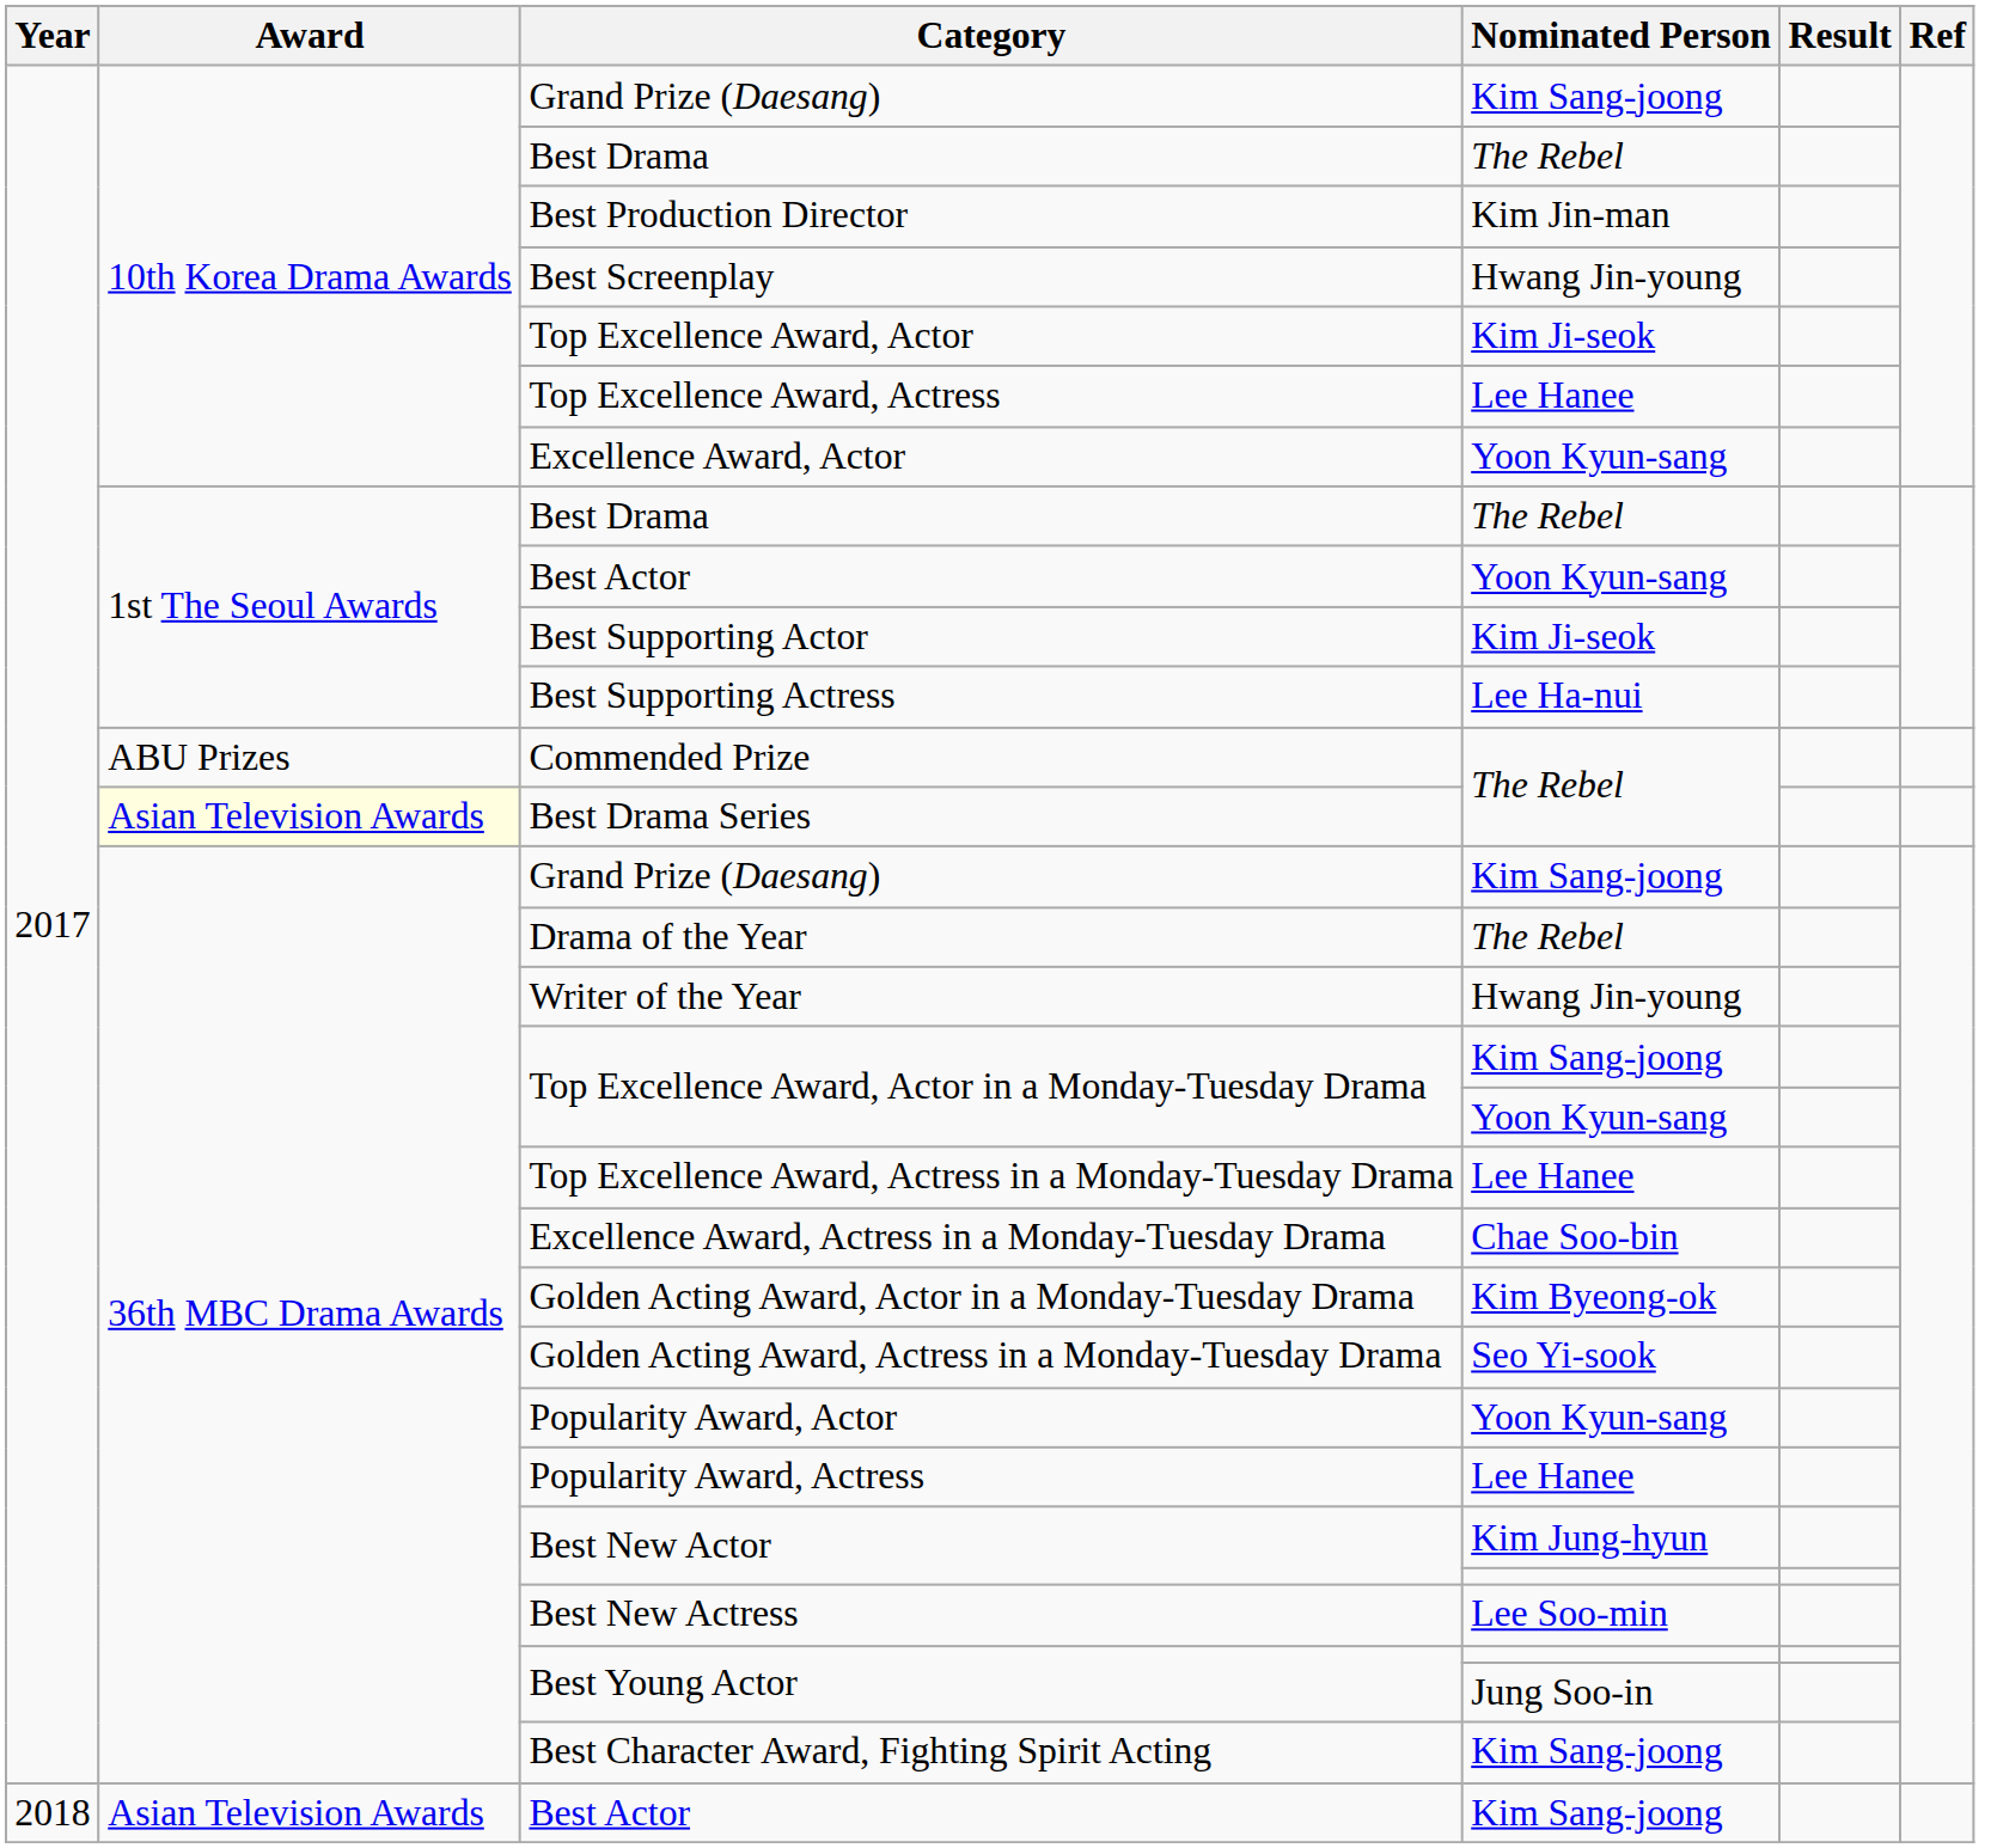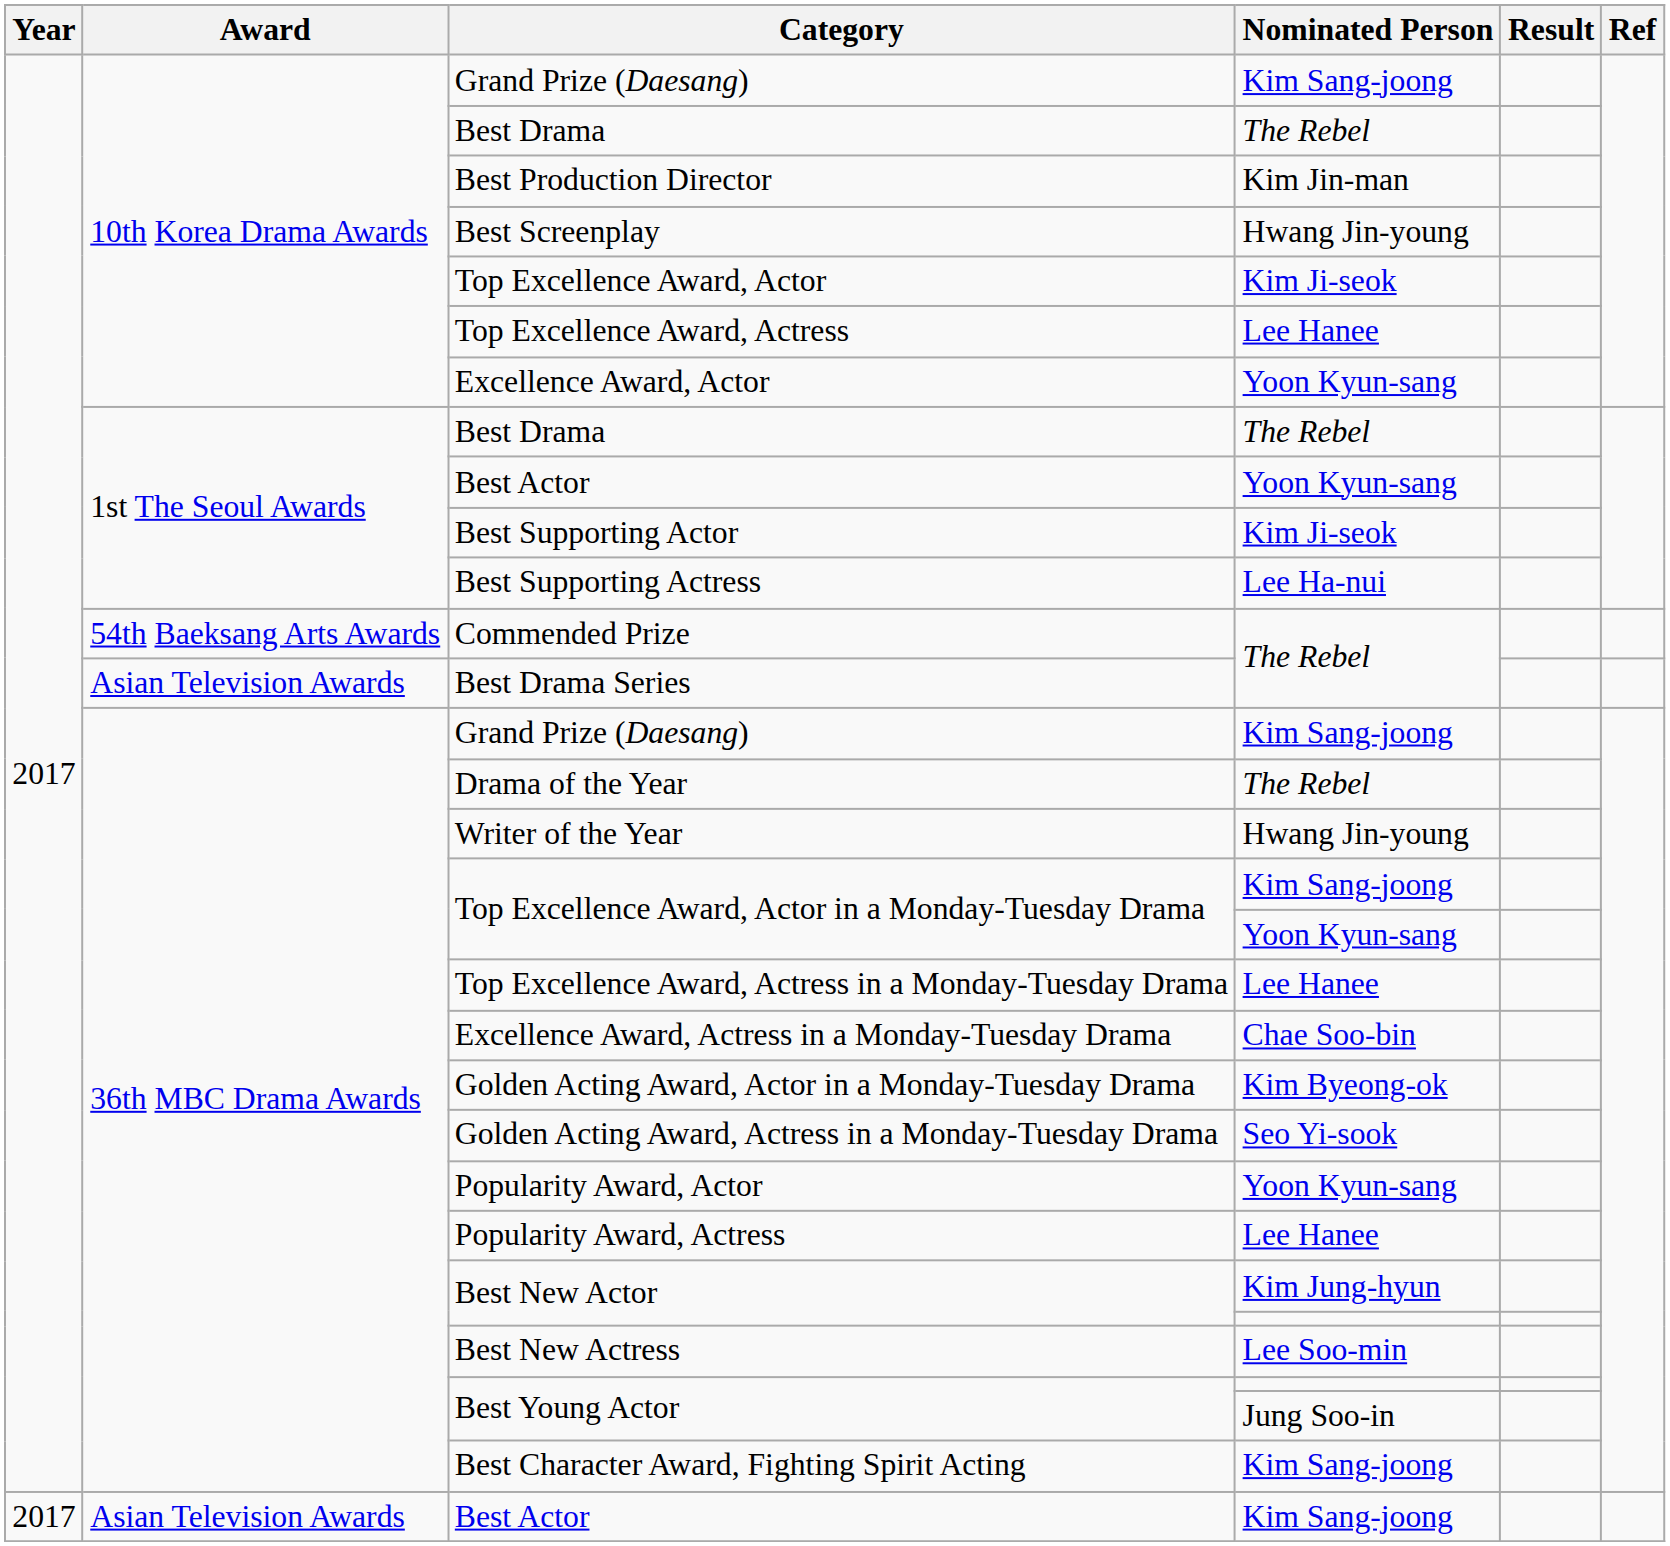 <table class="wikitable sortable">
 <tr>
 <th>Year</th>
 <th>Award</th>
 <th>Category</th>
 <th>Nominated Person</th>
 <th>Result</th>
 <th>Ref</th>
 </tr>
 <tr>
 <td rowspan=30>2017</td>
 <td rowspan=7><a href='#'>10th</a> <a href='#'>Korea Drama Awards</a></td>
 <td>Grand Prize (<em>Daesang</em>)</td>
 <td><a href='#'>Kim Sang-joong</a></td>
 <td></td>
 <td rowspan=7></td>
 </tr>
 <tr>
 <td>Best Drama</td>
 <td><em>The Rebel</em></td>
 <td></td>
 </tr>
 <tr>
 <td>Best Production Director</td>
 <td>Kim Jin-man</td>
 <td></td>
 </tr>
 <tr>
 <td>Best Screenplay</td>
 <td>Hwang Jin-young</td>
 <td></td>
 </tr>
 <tr>
 <td>Top Excellence Award, Actor</td>
 <td><a href='#'>Kim Ji-seok</a></td>
 <td></td>
 </tr>
 <tr>
 <td>Top Excellence Award, Actress</td>
 <td><a href='#'>Lee Hanee</a></td>
 <td></td>
 </tr>
 <tr>
 <td>Excellence Award, Actor</td>
 <td><a href='#'>Yoon Kyun-sang</a></td>
 <td></td>
 </tr>
 <tr>
 <td rowspan=4>1st <a href='#'>The Seoul Awards</a></td>
 <td>Best Drama</td>
 <td><em>The Rebel</em></td>
 <td></td>
 <td rowspan=4></td>
 </tr>
 <tr>
 <td>Best Actor</td>
 <td><a href='#'>Yoon Kyun-sang</a></td>
 <td></td>
 </tr>
 <tr>
 <td>Best Supporting Actor</td>
 <td><a href='#'>Kim Ji-seok</a></td>
 <td></td>
 </tr>
 <tr>
 <td>Best Supporting Actress</td>
 <td><a href='#'>Lee Ha-nui</a></td>
 <td></td>
 </tr>
 <tr>
-<td>ABU Prizes</td>
+<td><a href='#'>54th</a> <a href='#'>Baeksang Arts Awards</a></td>
 <td>Commended Prize</td>
 <td rowspan=2><em>The Rebel</em></td>
 <td></td>
 <td></td>
 </tr>
 <tr>
-<td style="background: lightyellow;"><a href='#'>Asian Television Awards</a></td>
+<td><a href='#'>Asian Television Awards</a></td>
 <td>Best Drama Series</td>
 <td></td>
 <td></td>
 </tr>
 <tr>
 <td rowspan=17><a href='#'>36th</a> <a href='#'>MBC Drama Awards</a></td>
 <td>Grand Prize (<em>Daesang</em>)</td>
 <td><a href='#'>Kim Sang-joong</a></td>
 <td></td>
 <td rowspan=17></td>
 </tr>
 <tr>
 <td>Drama of the Year</td>
 <td><em>The Rebel</em></td>
 <td></td>
 </tr>
 <tr>
 <td>Writer of the Year</td>
 <td>Hwang Jin-young</td>
 <td></td>
 </tr>
 <tr>
 <td rowspan=2>Top Excellence Award, Actor in a Monday-Tuesday Drama</td>
 <td><a href='#'>Kim Sang-joong</a></td>
 <td></td>
 </tr>
 <tr>
 <td><a href='#'>Yoon Kyun-sang</a></td>
 <td></td>
 </tr>
 <tr>
 <td>Top Excellence Award, Actress in a Monday-Tuesday Drama</td>
 <td><a href='#'>Lee Hanee</a></td>
 <td></td>
 </tr>
 <tr>
 <td>Excellence Award, Actress in a Monday-Tuesday Drama</td>
 <td><a href='#'>Chae Soo-bin</a></td>
 <td></td>
 </tr>
 <tr>
 <td>Golden Acting Award, Actor in a Monday-Tuesday Drama</td>
 <td><a href='#'>Kim Byeong-ok</a></td>
 <td></td>
 </tr>
 <tr>
 <td>Golden Acting Award, Actress in a Monday-Tuesday Drama</td>
 <td><a href='#'>Seo Yi-sook</a></td>
 <td></td>
 </tr>
 <tr>
 <td>Popularity Award, Actor</td>
 <td><a href='#'>Yoon Kyun-sang</a></td>
 <td></td>
 </tr>
 <tr>
 <td>Popularity Award, Actress</td>
 <td><a href='#'>Lee Hanee</a></td>
 <td></td>
 </tr>
 <tr>
 <td rowspan=2>Best New Actor</td>
 <td><a href='#'>Kim Jung-hyun</a></td>
 <td></td>
 </tr>
 <tr>
 <td></td>
 <td></td>
 </tr>
 <tr>
 <td>Best New Actress</td>
 <td><a href='#'>Lee Soo-min</a></td>
 <td></td>
 </tr>
 <tr>
 <td rowspan=2>Best Young Actor</td>
 <td></td>
 <td></td>
 </tr>
 <tr>
 <td>Jung Soo-in</td>
 <td></td>
 </tr>
 <tr>
 <td>Best Character Award, Fighting Spirit Acting</td>
 <td><a href='#'>Kim Sang-joong</a></td>
 <td></td>
 </tr>
 <tr>
-<td>2018</td>
+<td>2017</td>
 <td><a href='#'>Asian Television Awards</a></td>
 <td><a href='#'>Best Actor</a></td>
 <td><a href='#'>Kim Sang-joong</a></td>
 <td></td>
 <td></td>
 </tr>
 <tr>
 </tr>
 </table>
